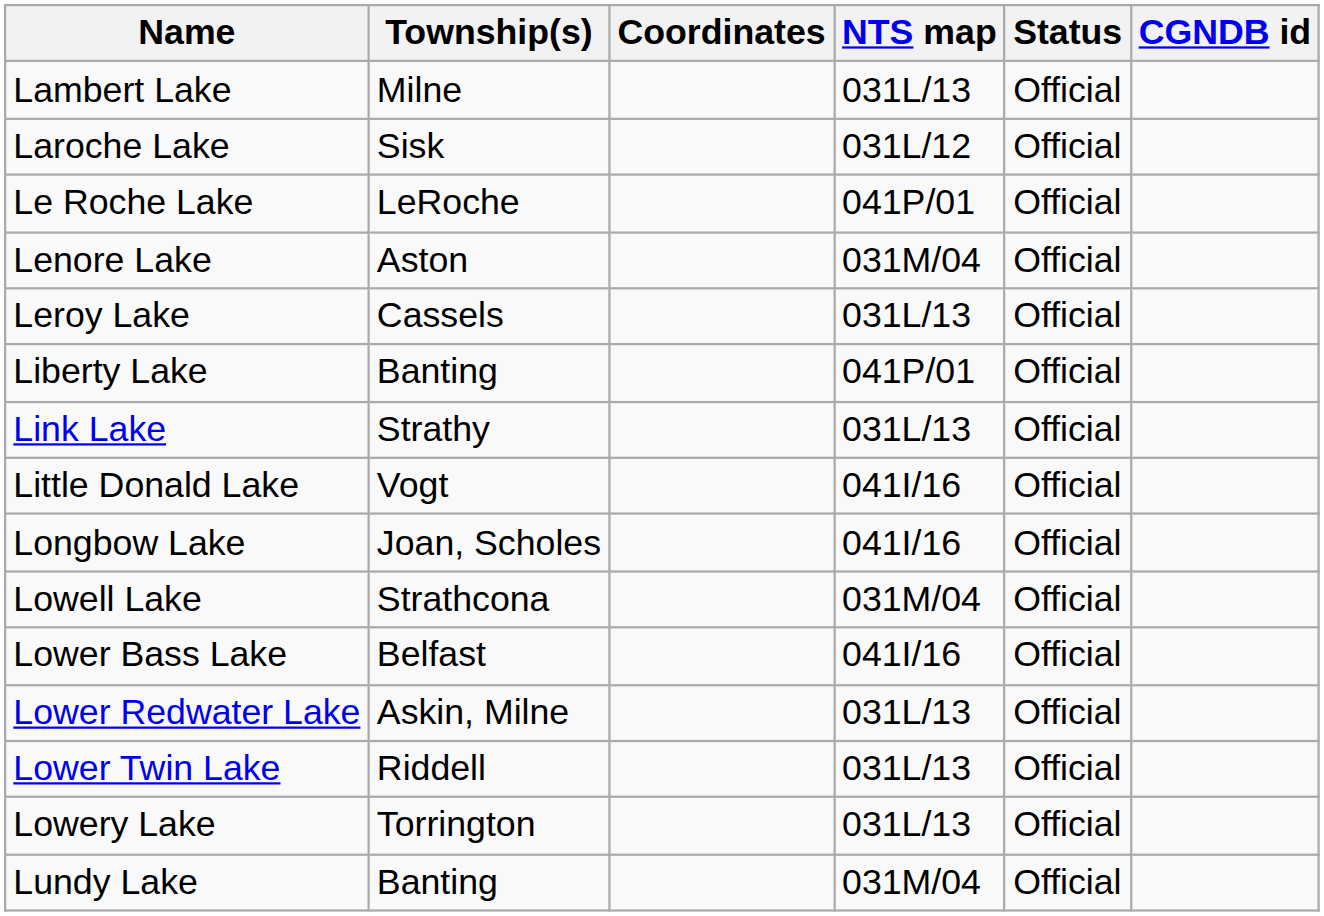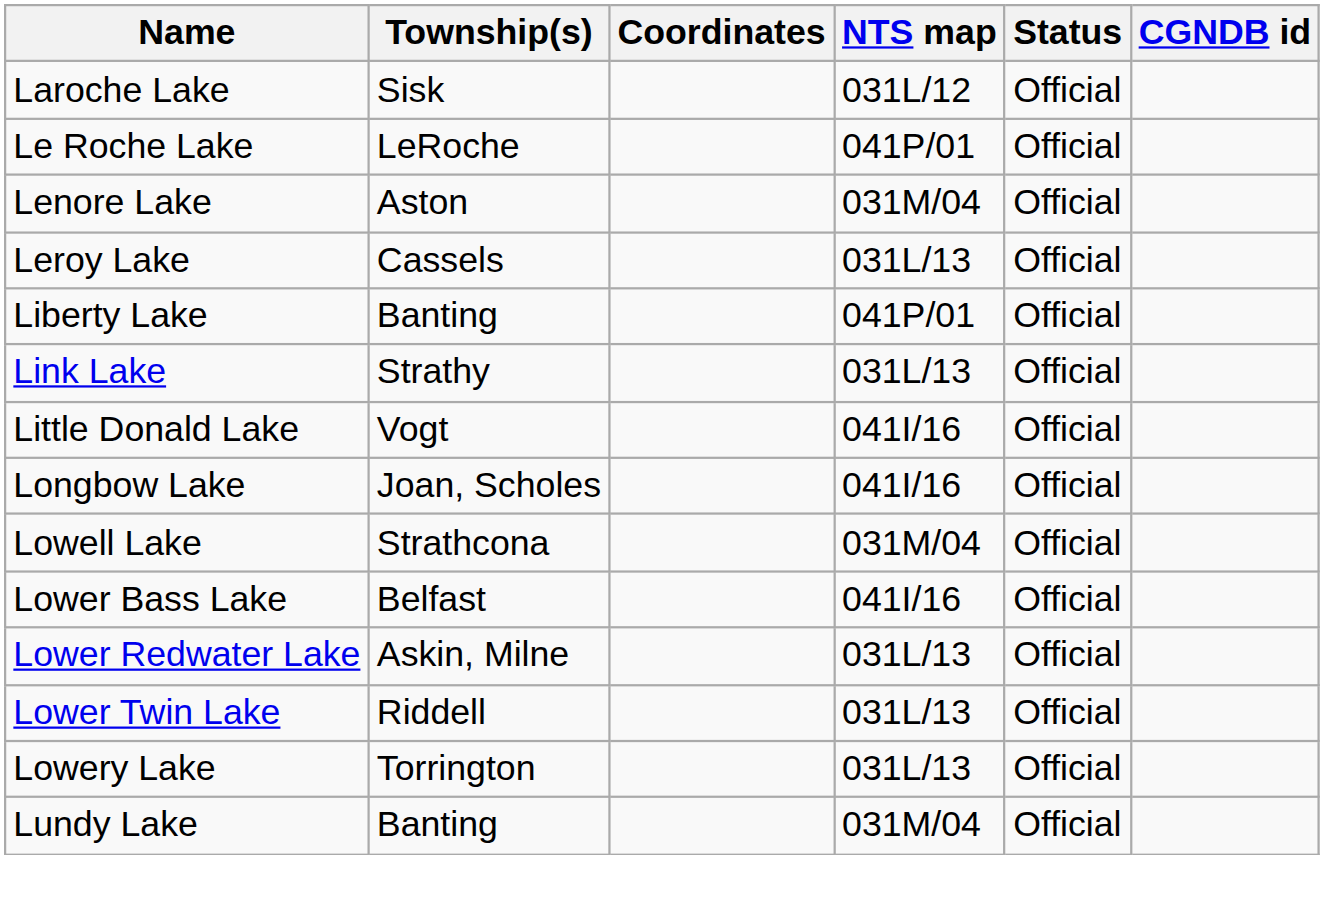 <table class="wikitable sortable">
 <tr>
 <th>Name</th>
 <th>Township(s)</th>
 <th data-sort-type="number">Coordinates</th>
 <th><a href='#'>NTS</a> map</th>
 <th data-sort-type="number">Status</th>
 <th><a href='#'>CGNDB</a> id</th>
-</tr>
-<tr>
-<td>Lambert Lake</td>
-<td>Milne</td>
-<td></td>
-<td>031L/13</td>
-<td>Official</td>
-<td></td>
 </tr>
 <tr>
 <td>Laroche Lake</td>
 <td>Sisk</td>
 <td></td>
 <td>031L/12</td>
 <td>Official</td>
 <td></td>
 </tr>
 <tr>
 <td>Le Roche Lake</td>
 <td>LeRoche</td>
 <td></td>
 <td>041P/01</td>
 <td>Official</td>
 <td></td>
 </tr>
 <tr>
 <td>Lenore Lake</td>
 <td>Aston</td>
 <td></td>
 <td>031M/04</td>
 <td>Official</td>
 <td></td>
 </tr>
 <tr>
 <td>Leroy Lake</td>
 <td>Cassels</td>
 <td></td>
 <td>031L/13</td>
 <td>Official</td>
 <td></td>
 </tr>
 <tr>
 <td>Liberty Lake</td>
 <td>Banting</td>
 <td></td>
 <td>041P/01</td>
 <td>Official</td>
 <td></td>
 </tr>
 <tr>
 <td><a href='#'>Link Lake</a></td>
 <td>Strathy</td>
 <td></td>
 <td>031L/13</td>
 <td>Official</td>
 <td></td>
 </tr>
 <tr>
 <td>Little Donald Lake</td>
 <td>Vogt</td>
 <td></td>
 <td>041I/16</td>
 <td>Official</td>
 <td></td>
 </tr>
 <tr>
 <td>Longbow Lake</td>
 <td>Joan, Scholes</td>
 <td></td>
 <td>041I/16</td>
 <td>Official</td>
 <td></td>
 </tr>
 <tr>
 <td>Lowell Lake</td>
 <td>Strathcona</td>
 <td></td>
 <td>031M/04</td>
 <td>Official</td>
 <td></td>
 </tr>
 <tr>
 <td>Lower Bass Lake</td>
 <td>Belfast</td>
 <td></td>
 <td>041I/16</td>
 <td>Official</td>
 <td></td>
 </tr>
 <tr>
 <td><a href='#'>Lower Redwater Lake</a></td>
 <td>Askin, Milne</td>
 <td></td>
 <td>031L/13</td>
 <td>Official</td>
 <td></td>
 </tr>
 <tr>
 <td><a href='#'>Lower Twin Lake</a></td>
 <td>Riddell</td>
 <td></td>
 <td>031L/13</td>
 <td>Official</td>
 <td></td>
 </tr>
 <tr>
 <td>Lowery Lake</td>
 <td>Torrington</td>
 <td></td>
 <td>031L/13</td>
 <td>Official</td>
 <td></td>
 </tr>
 <tr>
 <td>Lundy Lake</td>
 <td>Banting</td>
 <td></td>
 <td>031M/04</td>
 <td>Official</td>
 <td></td>
 </tr>
 </table>
